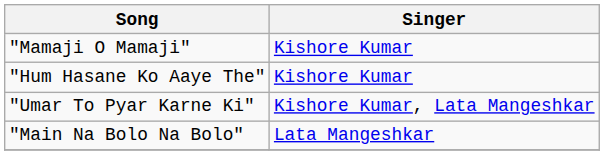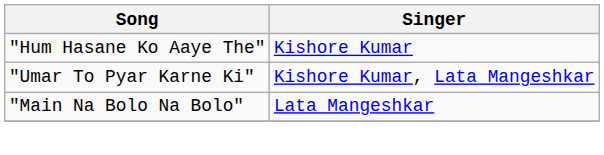 <table class="wikitable">
 <tr>
 <th>Song</th>
 <th>Singer</th>
-</tr>
-<tr>
-<td>"Mamaji O Mamaji"</td>
-<td><a href='#'>Kishore Kumar</a></td>
 </tr>
 <tr>
 <td>"Hum Hasane Ko Aaye The"</td>
 <td><a href='#'>Kishore Kumar</a></td>
 </tr>
 <tr>
 <td>"Umar To Pyar Karne Ki"</td>
 <td><a href='#'>Kishore Kumar</a>, <a href='#'>Lata Mangeshkar</a></td>
 </tr>
 <tr>
 <td>"Main Na Bolo Na Bolo"</td>
 <td><a href='#'>Lata Mangeshkar</a></td>
 </tr>
 <tr>
 </tr>
 </table>
